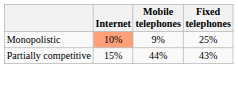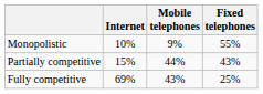 <table class="wikitable" style="text-align:center;">
 <tr>
 <th></th>
 <th><br>Internet</th>
 <th>Mobile<br>telephones</th>
 <th>Fixed<br>telephones</th>
 </tr>
 <tr>
 <td align=left>Monopolistic</td>
-<td style="background: lightsalmon;">10%</td>
+<td>10%</td>
 <td>9%</td>
-<td>25%</td>
+<td>55%</td>
 </tr>
 <tr>
 <td align=left>Partially competitive</td>
 <td>15%</td>
 <td>44%</td>
 <td>43%</td>
 </tr>
+<tr>
+<td align=left>Fully competitive</td>
+<td>69%</td>
+<td>43%</td>
+<td>25%</td>
+</tr>
 </table>
